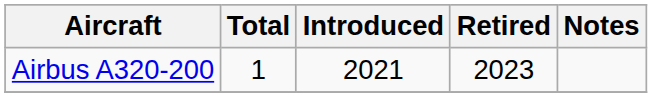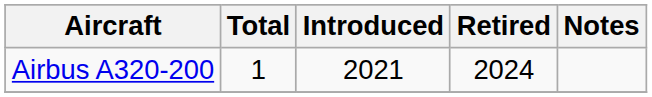 <table class="wikitable" style="border-collapse:collapse;text-align:center;margin:auto;">
 <tr>
 <th>Aircraft</th>
 <th>Total</th>
 <th>Introduced</th>
 <th>Retired</th>
 <th>Notes</th>
 </tr>
 <tr>
 <td><a href='#'>Airbus A320-200</a></td>
 <td>1</td>
 <td>2021</td>
-<td>2023</td>
+<td>2024</td>
 <td></td>
 </tr>
 <tr>
 </tr>
 </table>
